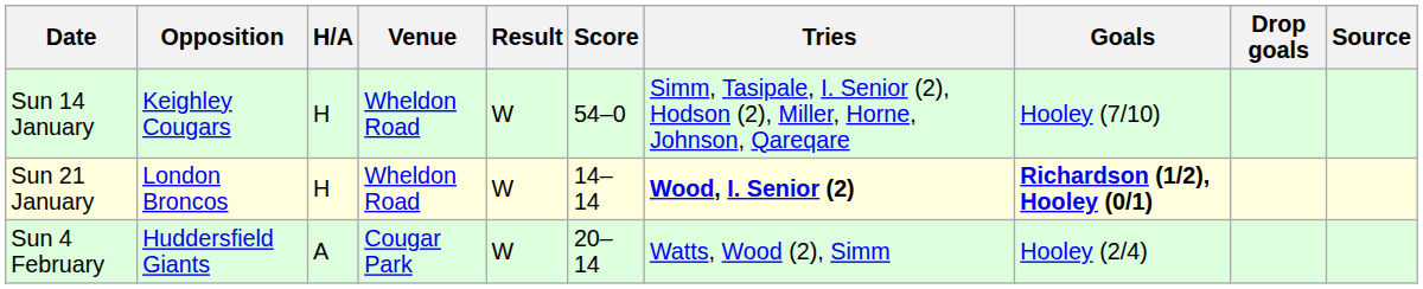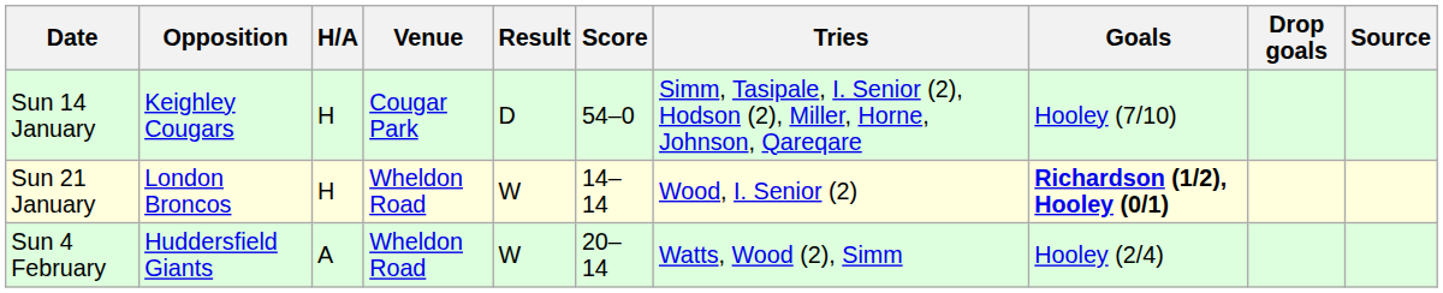 <table class="wikitable" style="font-size:90%;">
 <tr>
 <th>Date</th>
 <th>Opposition</th>
 <th>H/A</th>
 <th>Venue</th>
 <th>Result</th>
 <th>Score</th>
 <th>Tries</th>
 <th>Goals</th>
 <th>Drop goals</th>
 <th>Source</th>
 </tr>
 <tr style="background:#ddffdd;">
 <td>Sun 14 January</td>
 <td> <a href='#'>Keighley Cougars</a></td>
 <td>H</td>
-<td><a href='#'>Wheldon Road</a></td>
-<td>W</td>
+<td><a href='#'>Cougar Park</a></td>
+<td>D</td>
 <td>54–0</td>
 <td><a href='#'>Simm</a>, <a href='#'>Tasipale</a>, <a href='#'>I. Senior</a> (2), <a href='#'>Hodson</a> (2), <a href='#'>Miller</a>, <a href='#'>Horne</a>, <a href='#'>Johnson</a>, <a href='#'>Qareqare</a></td>
 <td><a href='#'>Hooley</a> (7/10)</td>
 <td></td>
 <td></td>
 </tr>
 <tr style="background:#ffffdd;">
 <td>Sun 21 January</td>
 <td> <a href='#'>London Broncos</a></td>
 <td>H</td>
 <td><a href='#'>Wheldon Road</a></td>
 <td>W</td>
 <td>14–14</td>
-<td><strong><a href='#'>Wood</a>, <a href='#'>I. Senior</a> (2)</strong></td>
+<td><a href='#'>Wood</a>, <a href='#'>I. Senior</a> (2)</td>
 <td><strong><a href='#'>Richardson</a> (1/2), <a href='#'>Hooley</a> (0/1)</strong></td>
 <td></td>
 <td></td>
 </tr>
 <tr style="background:#ddffdd;">
 <td>Sun 4 February</td>
 <td> <a href='#'>Huddersfield Giants</a></td>
 <td>A</td>
-<td><a href='#'>Cougar Park</a></td>
+<td><a href='#'>Wheldon Road</a></td>
 <td>W</td>
 <td>20–14</td>
 <td><a href='#'>Watts</a>, <a href='#'>Wood</a> (2), <a href='#'>Simm</a></td>
 <td><a href='#'>Hooley</a> (2/4)</td>
 <td></td>
 <td></td>
 </tr>
 </table>
